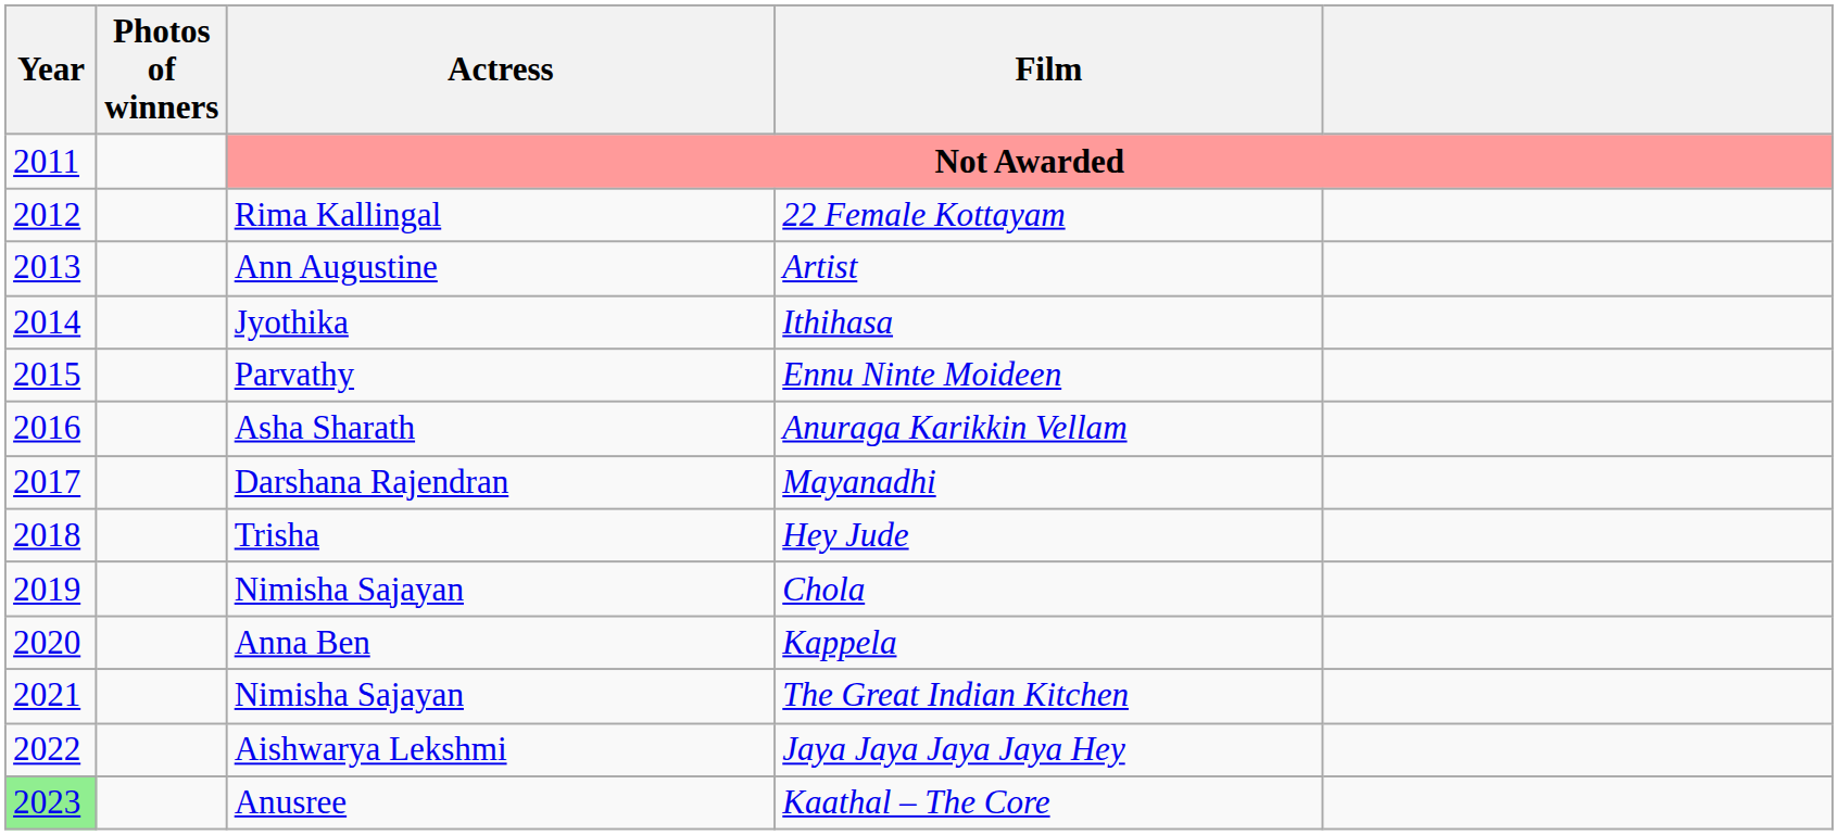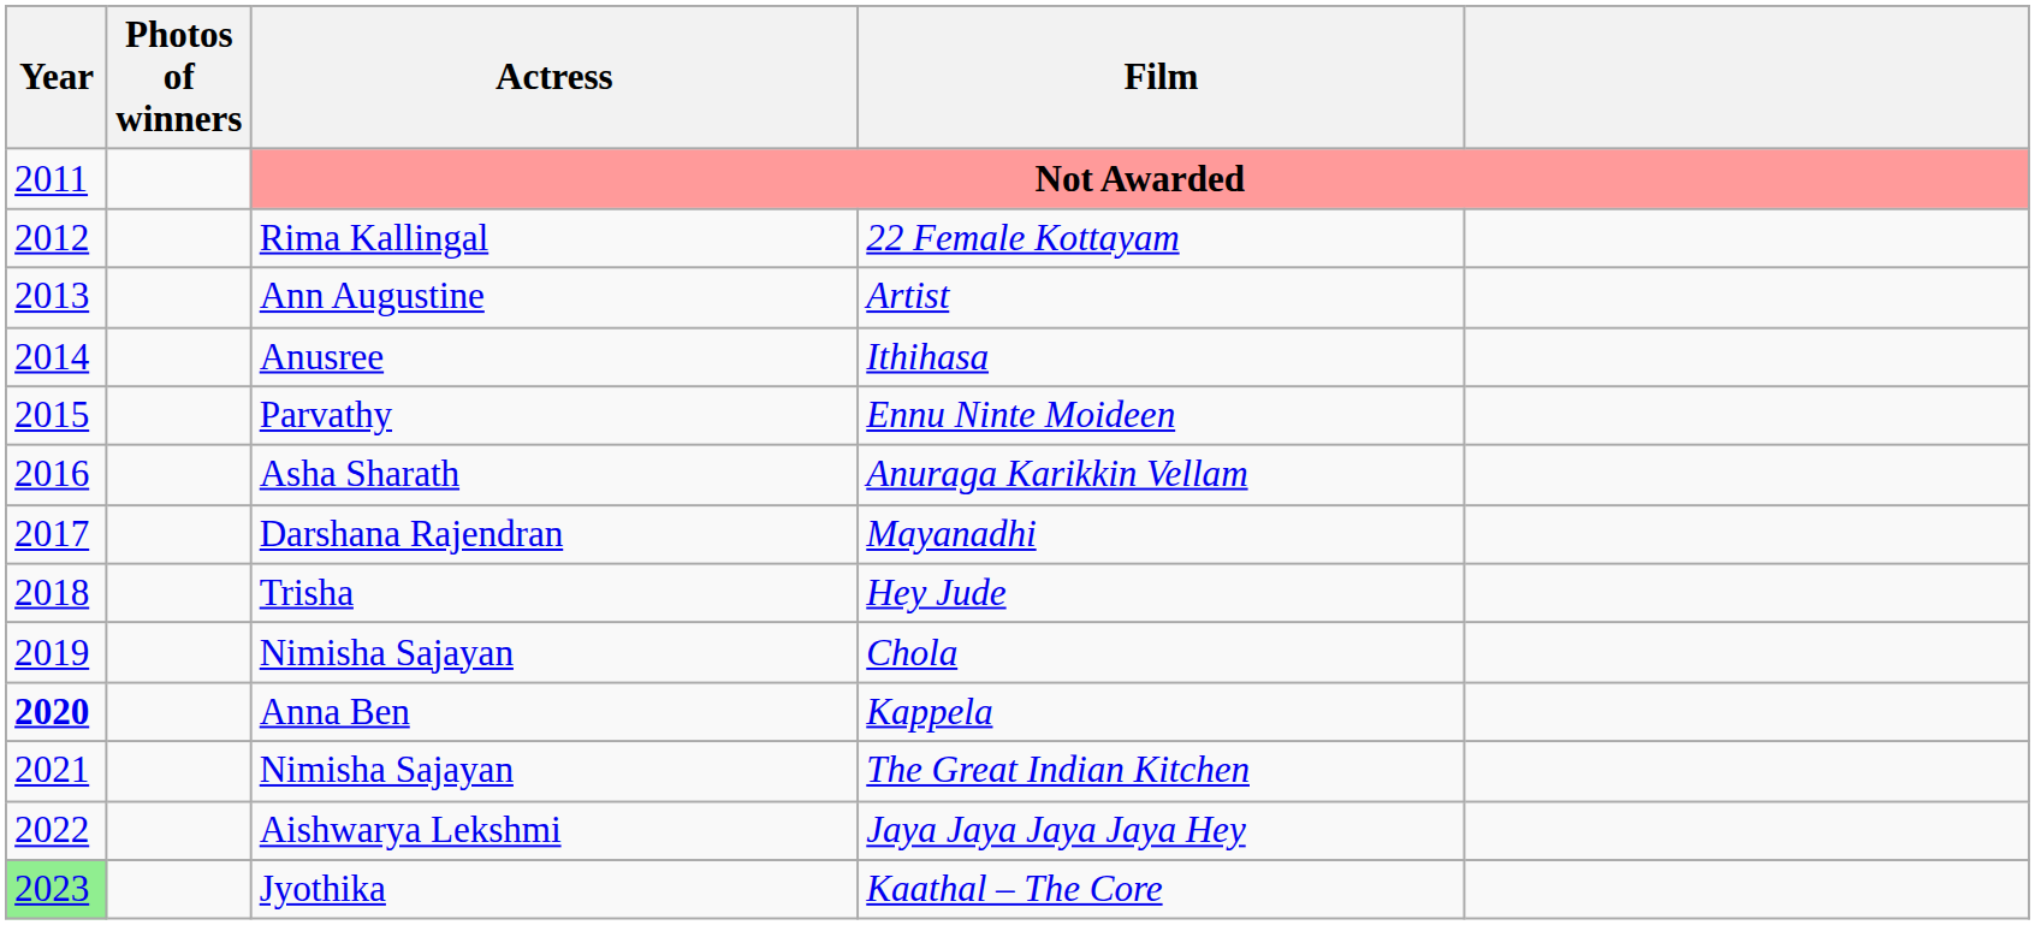 <table class="wikitable sortable" style="text-align:left;">
 <tr>
 <th scope="col" style="width:5%;text-align:center;">Year</th>
 <th scope="col" style="width:3%;text-align:center;">Photos of winners</th>
 <th scope="col" style="width:30%;text-align:center;">Actress</th>
 <th scope="col" style="width:30%;text-align:center;">Film</th>
 <th class="unsortable"></th>
 </tr>
 <tr>
 <td><a href='#'>2011</a></td>
 <td rowspan="1" style="text-align:center"></td>
 <td bgcolor=#ff9a9a colspan="5" style="text-align:center"><strong>Not Awarded </strong></td>
 </tr>
 <tr>
 <td><a href='#'>2012</a></td>
 <td style="text-align:center"></td>
 <td><a href='#'>Rima Kallingal</a></td>
 <td><em><a href='#'>22 Female Kottayam</a></em></td>
 <td></td>
 </tr>
 <tr>
 <td><a href='#'>2013</a></td>
 <td style="text-align:center"></td>
 <td><a href='#'>Ann Augustine</a></td>
 <td><em><a href='#'>Artist</a></em></td>
 <td></td>
 </tr>
 <tr>
 <td><a href='#'>2014</a></td>
 <td style="text-align:center"></td>
-<td><a href='#'>Jyothika</a></td>
+<td><a href='#'>Anusree</a></td>
 <td><em><a href='#'>Ithihasa</a></em></td>
 <td></td>
 </tr>
 <tr>
 <td><a href='#'>2015</a></td>
 <td style="text-align:center"></td>
 <td><a href='#'>Parvathy</a></td>
 <td><em><a href='#'>Ennu Ninte Moideen</a></em></td>
 <td></td>
 </tr>
 <tr>
 <td><a href='#'>2016</a></td>
 <td style="text-align:center"></td>
 <td><a href='#'>Asha Sharath</a></td>
 <td><em><a href='#'>Anuraga Karikkin Vellam</a></em></td>
 <td></td>
 </tr>
 <tr>
 <td><a href='#'>2017</a></td>
 <td style="text-align:center"></td>
 <td><a href='#'>Darshana Rajendran</a></td>
 <td><em><a href='#'>Mayanadhi</a></em></td>
 <td></td>
 </tr>
 <tr>
 <td><a href='#'>2018</a></td>
 <td style="text-align:center"></td>
 <td><a href='#'>Trisha</a></td>
 <td><em><a href='#'>Hey Jude</a></em></td>
 <td></td>
 </tr>
 <tr>
 <td><a href='#'>2019</a></td>
 <td style="text-align:center"></td>
 <td><a href='#'>Nimisha Sajayan</a></td>
 <td><em><a href='#'>Chola</a></em></td>
 <td></td>
 </tr>
 <tr>
-<td><a href='#'>2020</a></td>
+<td><strong><a href='#'>2020</a></strong></td>
 <td style="text-align:center"></td>
 <td><a href='#'>Anna Ben</a></td>
 <td><em><a href='#'>Kappela</a></em></td>
 <td></td>
 </tr>
 <tr>
 <td><a href='#'>2021</a></td>
 <td style="text-align:center"></td>
 <td><a href='#'>Nimisha Sajayan</a></td>
 <td><em><a href='#'>The Great Indian Kitchen</a></em></td>
 <td></td>
 </tr>
 <tr>
 <td><a href='#'>2022</a></td>
 <td></td>
 <td><a href='#'>Aishwarya Lekshmi</a></td>
 <td><em><a href='#'>Jaya Jaya Jaya Jaya Hey</a></em></td>
 <td></td>
 </tr>
 <tr>
 <td style="background: lightgreen;"><a href='#'>2023</a></td>
 <td style="text-align:center"></td>
-<td><a href='#'>Anusree</a></td>
+<td><a href='#'>Jyothika</a></td>
 <td><em><a href='#'>Kaathal – The Core</a></em></td>
 <td></td>
 </tr>
 </table>
